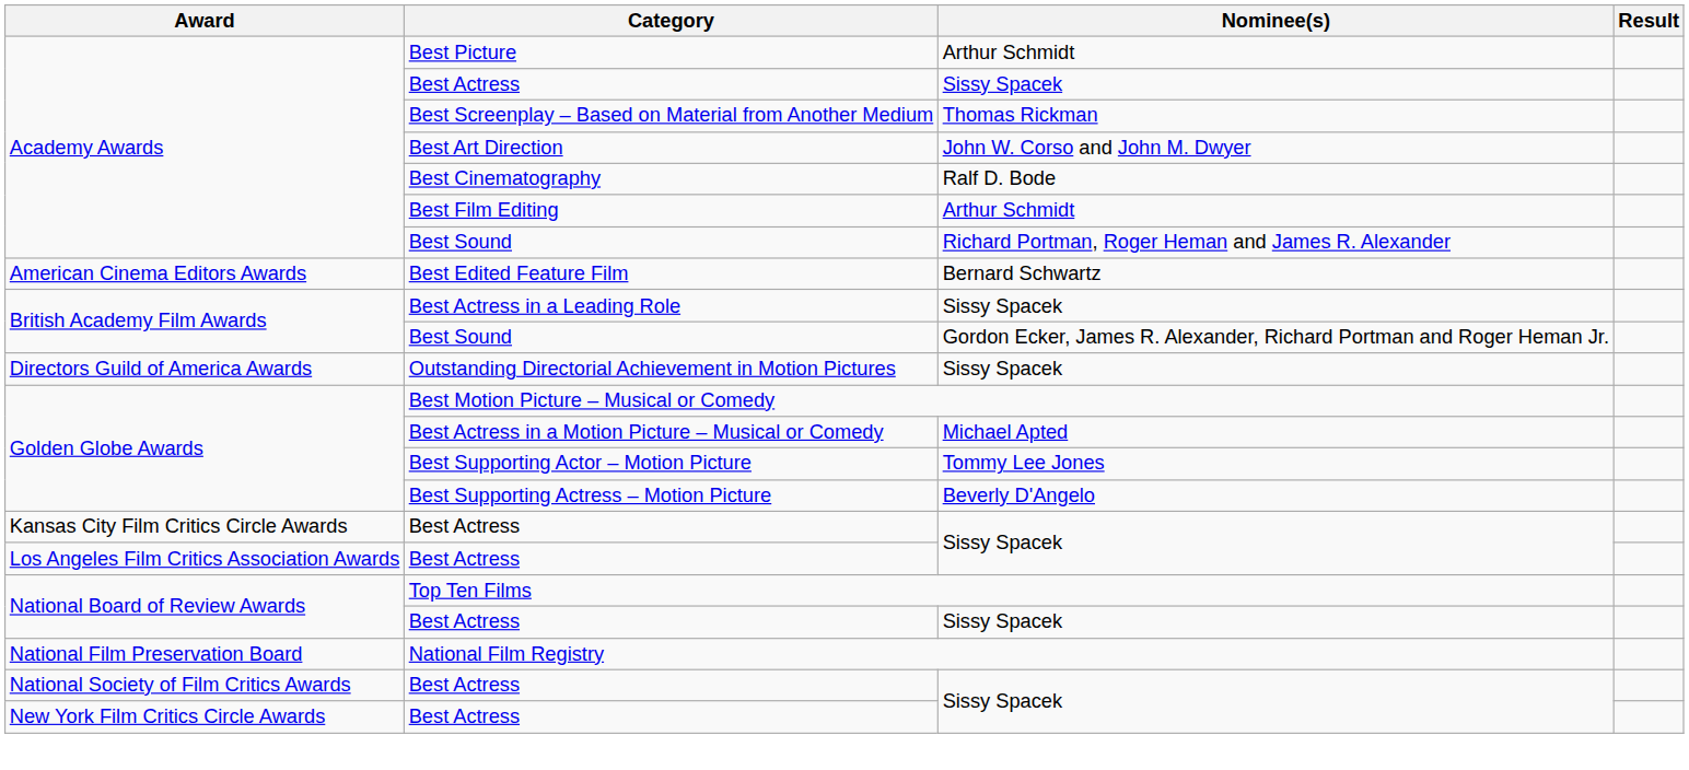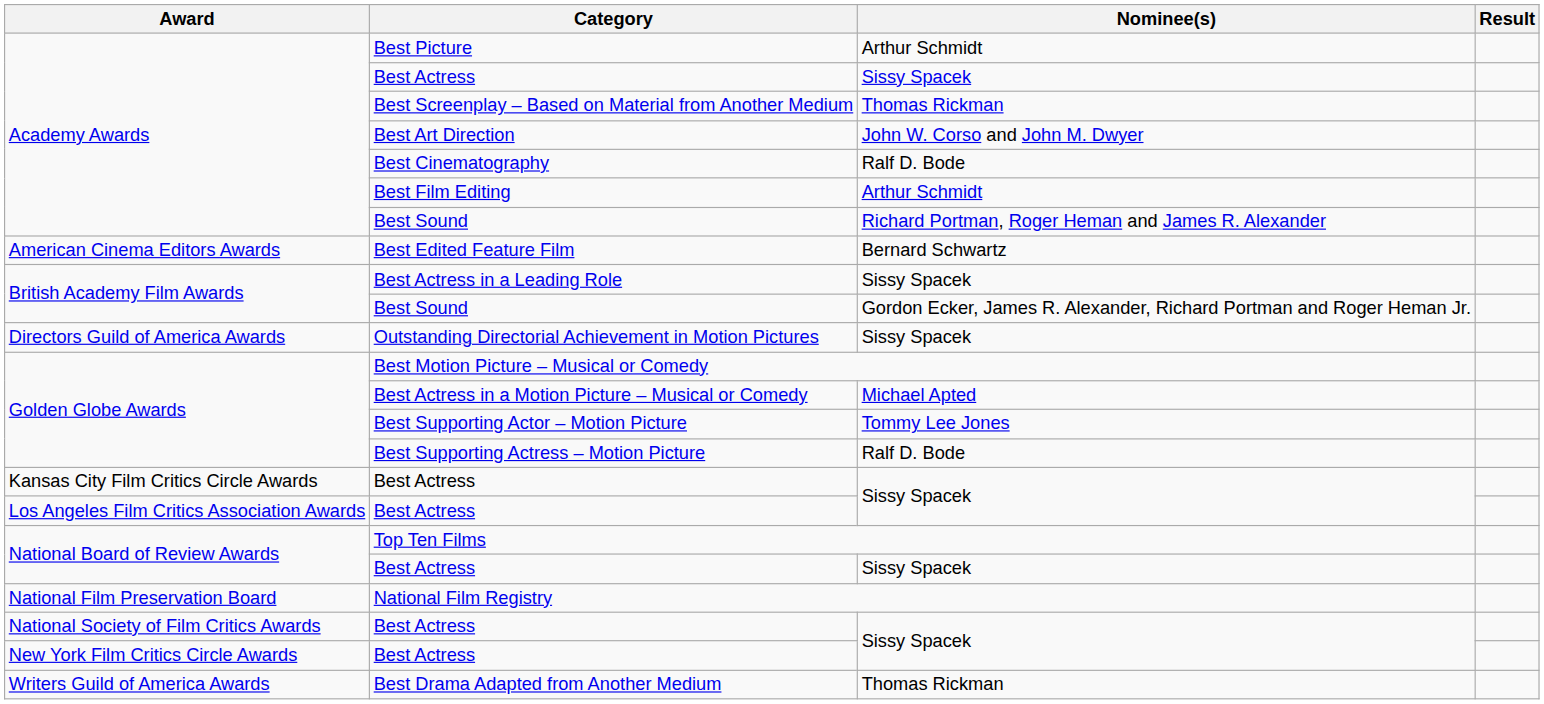 <table class="wikitable plainrowheaders">
 <tr>
 <th>Award</th>
 <th>Category</th>
 <th>Nominee(s)</th>
 <th>Result</th>
 </tr>
 <tr>
 <td rowspan="7"><a href='#'>Academy Awards</a></td>
 <td><a href='#'>Best Picture</a></td>
 <td>Arthur Schmidt</td>
 <td></td>
 </tr>
 <tr>
 <td><a href='#'>Best Actress</a></td>
 <td><a href='#'>Sissy Spacek</a></td>
 <td></td>
 </tr>
 <tr>
 <td><a href='#'>Best Screenplay – Based on Material from Another Medium</a></td>
 <td><a href='#'>Thomas Rickman</a></td>
 <td></td>
 </tr>
 <tr>
 <td><a href='#'>Best Art Direction</a></td>
 <td><a href='#'>John W. Corso</a> and <a href='#'>John M. Dwyer</a></td>
 <td></td>
 </tr>
 <tr>
 <td><a href='#'>Best Cinematography</a></td>
 <td>Ralf D. Bode</td>
 <td></td>
 </tr>
 <tr>
 <td><a href='#'>Best Film Editing</a></td>
 <td><a href='#'>Arthur Schmidt</a></td>
 <td></td>
 </tr>
 <tr>
 <td><a href='#'>Best Sound</a></td>
 <td><a href='#'>Richard Portman</a>, <a href='#'>Roger Heman</a> and <a href='#'>James R. Alexander</a></td>
 <td></td>
 </tr>
 <tr>
 <td><a href='#'>American Cinema Editors Awards</a></td>
 <td><a href='#'>Best Edited Feature Film</a></td>
 <td>Bernard Schwartz</td>
 <td></td>
 </tr>
 <tr>
 <td rowspan="2"><a href='#'>British Academy Film Awards</a></td>
 <td><a href='#'>Best Actress in a Leading Role</a></td>
 <td>Sissy Spacek</td>
 <td></td>
 </tr>
 <tr>
 <td><a href='#'>Best Sound</a></td>
 <td>Gordon Ecker, James R. Alexander, Richard Portman and Roger Heman Jr.</td>
 <td></td>
 </tr>
 <tr>
 <td><a href='#'>Directors Guild of America Awards</a></td>
 <td><a href='#'>Outstanding Directorial Achievement in Motion Pictures</a></td>
 <td>Sissy Spacek</td>
 <td></td>
 </tr>
 <tr>
 <td rowspan="4"><a href='#'>Golden Globe Awards</a></td>
 <td colspan="2"><a href='#'>Best Motion Picture – Musical or Comedy</a></td>
 <td></td>
 </tr>
 <tr>
 <td><a href='#'>Best Actress in a Motion Picture – Musical or Comedy</a></td>
 <td><a href='#'>Michael Apted</a></td>
 <td></td>
 </tr>
 <tr>
 <td><a href='#'>Best Supporting Actor – Motion Picture</a></td>
 <td><a href='#'>Tommy Lee Jones</a></td>
 <td></td>
 </tr>
 <tr>
 <td><a href='#'>Best Supporting Actress – Motion Picture</a></td>
-<td><a href='#'>Beverly D'Angelo</a></td>
+<td>Ralf D. Bode</td>
 <td></td>
 </tr>
 <tr>
 <td>Kansas City Film Critics Circle Awards</td>
 <td>Best Actress</td>
 <td rowspan="2">Sissy Spacek</td>
 <td></td>
 </tr>
 <tr>
 <td><a href='#'>Los Angeles Film Critics Association Awards</a></td>
 <td><a href='#'>Best Actress</a></td>
 <td></td>
 </tr>
 <tr>
 <td rowspan="2"><a href='#'>National Board of Review Awards</a></td>
 <td colspan="2"><a href='#'>Top Ten Films</a></td>
 <td></td>
 </tr>
 <tr>
 <td><a href='#'>Best Actress</a></td>
 <td>Sissy Spacek</td>
 <td></td>
 </tr>
 <tr>
 <td><a href='#'>National Film Preservation Board</a></td>
 <td colspan="2"><a href='#'>National Film Registry</a></td>
 <td></td>
 </tr>
 <tr>
 <td><a href='#'>National Society of Film Critics Awards</a></td>
 <td><a href='#'>Best Actress</a></td>
 <td rowspan="2">Sissy Spacek</td>
 <td></td>
 </tr>
 <tr>
 <td><a href='#'>New York Film Critics Circle Awards</a></td>
 <td><a href='#'>Best Actress</a></td>
 <td></td>
 </tr>
+<tr>
+<td><a href='#'>Writers Guild of America Awards</a></td>
+<td><a href='#'>Best Drama Adapted from Another Medium</a></td>
+<td>Thomas Rickman</td>
+<td></td>
+</tr>
 </table>
